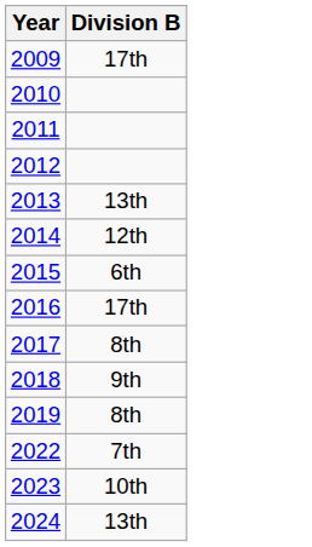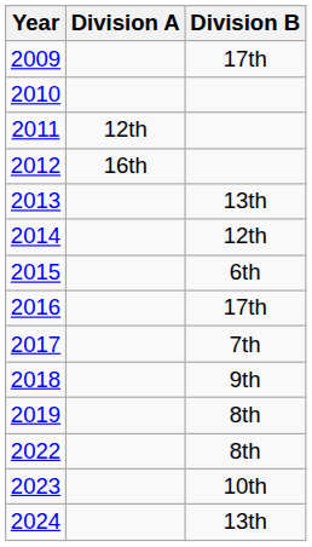 <table class="wikitable" style="text-align:center">
 <tr>
 <th>Year</th>
+<th>Division A</th>
 <th>Division B</th>
 </tr>
 <tr>
 <td><a href='#'>2009</a></td>
+<td></td>
 <td>17th</td>
 </tr>
 <tr>
 <td><a href='#'>2010</a></td>
 <td></td>
+<td></td>
 </tr>
 <tr>
 <td><a href='#'>2011</a></td>
+<td>12th</td>
 <td></td>
 </tr>
 <tr>
 <td><a href='#'>2012</a></td>
+<td>16th</td>
 <td></td>
 </tr>
 <tr>
 <td><a href='#'>2013</a></td>
+<td></td>
 <td>13th</td>
 </tr>
 <tr>
 <td><a href='#'>2014</a></td>
+<td></td>
 <td>12th</td>
 </tr>
 <tr>
 <td><a href='#'>2015</a></td>
+<td></td>
 <td>6th</td>
 </tr>
 <tr>
 <td><a href='#'>2016</a></td>
+<td></td>
 <td>17th</td>
 </tr>
 <tr>
 <td><a href='#'>2017</a></td>
-<td>8th</td>
+<td></td>
+<td>7th</td>
 </tr>
 <tr>
 <td><a href='#'>2018</a></td>
+<td></td>
 <td>9th</td>
 </tr>
 <tr>
 <td><a href='#'>2019</a></td>
+<td></td>
 <td>8th</td>
 </tr>
 <tr>
 <td><a href='#'>2022</a></td>
-<td>7th</td>
+<td></td>
+<td>8th</td>
 </tr>
 <tr>
 <td><a href='#'>2023</a></td>
+<td></td>
 <td>10th</td>
 </tr>
 <tr>
 <td><a href='#'>2024</a></td>
+<td></td>
 <td>13th</td>
 </tr>
 </table>
